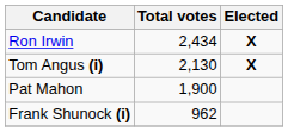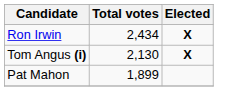 <table class="wikitable">
 <tr bgcolor="#EEEEEE">
 <th align="left">Candidate</th>
 <th align="right">Total votes</th>
 <th align="right">Elected</th>
 </tr>
 <tr>
 <td align="left"><a href='#'>Ron Irwin</a></td>
 <td align="right">2,434</td>
 <td align="center"><strong>X</strong></td>
 </tr>
 <tr>
 <td align="left">Tom Angus <strong>(i)</strong></td>
 <td align="right">2,130</td>
 <td align="center"><strong>X</strong></td>
 </tr>
 <tr>
 <td align="left">Pat Mahon</td>
-<td align="right">1,900</td>
-<td align="right"></td>
-</tr>
-<tr>
-<td align="left">Frank Shunock <strong>(i)</strong></td>
-<td align="right">962</td>
+<td align="right">1,899</td>
 <td align="right"></td>
 </tr>
 <tr>
 </tr>
 </table>
